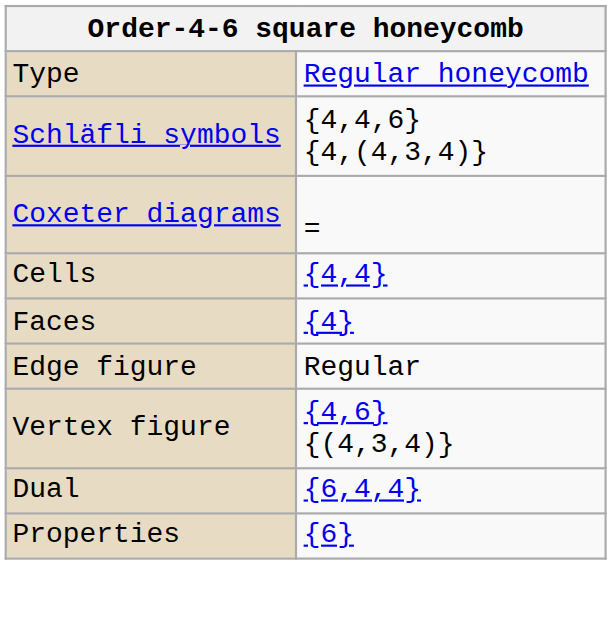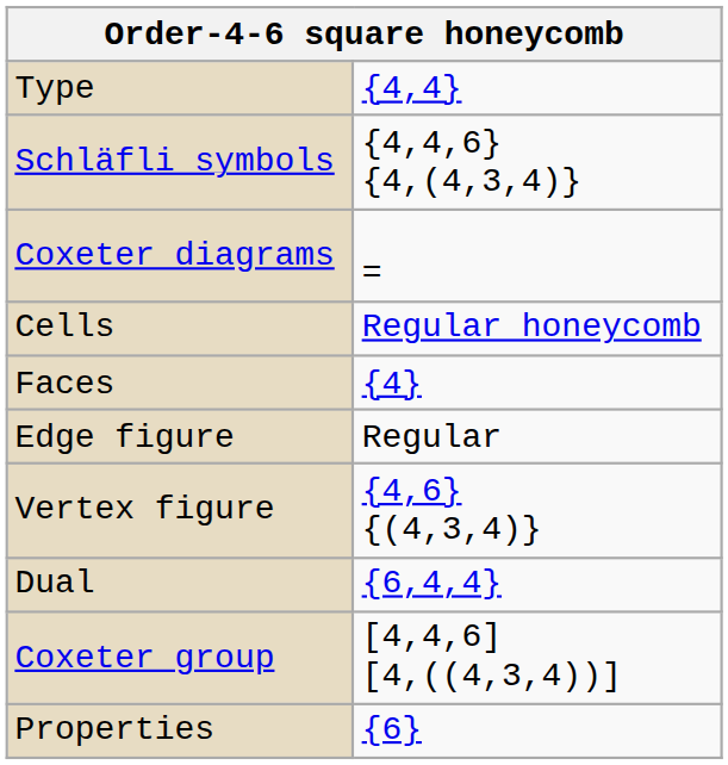 <table class="wikitable" align="right" style="margin-left:10px" width=280>
 <tr>
 <th bgcolor=#e7dcc3 colspan=2>Order-4-6 square honeycomb</th>
 </tr>
 <tr>
 <td bgcolor=#e7dcc3>Type</td>
-<td><a href='#'>Regular honeycomb</a></td>
+<td><a href='#'>{4,4}</a> </td>
 </tr>
 <tr>
 <td bgcolor=#e7dcc3><a href='#'>Schläfli symbols</a></td>
 <td>{4,4,6}<br>{4,(4,3,4)}</td>
 </tr>
 <tr>
 <td bgcolor=#e7dcc3><a href='#'>Coxeter diagrams</a></td>
 <td><br> = </td>
 </tr>
 <tr>
 <td bgcolor=#e7dcc3>Cells</td>
-<td><a href='#'>{4,4}</a> </td>
+<td><a href='#'>Regular honeycomb</a></td>
 </tr>
 <tr>
 <td bgcolor=#e7dcc3>Faces</td>
 <td><a href='#'>{4}</a></td>
 </tr>
 <tr>
 <td bgcolor=#e7dcc3>Edge figure</td>
 <td>Regular</td>
 </tr>
 <tr>
 <td bgcolor=#e7dcc3>Vertex figure</td>
 <td><a href='#'>{4,6}</a> <br>{(4,3,4)} </td>
 </tr>
 <tr>
 <td bgcolor=#e7dcc3>Dual</td>
 <td><a href='#'>{6,4,4}</a></td>
 </tr>
 <tr>
+<td bgcolor=#e7dcc3><a href='#'>Coxeter group</a></td>
+<td>[4,4,6]<br>[4,((4,3,4))]</td>
+</tr>
+<tr>
 <td bgcolor=#e7dcc3>Properties</td>
 <td><a href='#'>{6}</a></td>
 </tr>
 </table>
